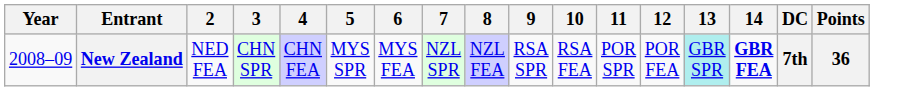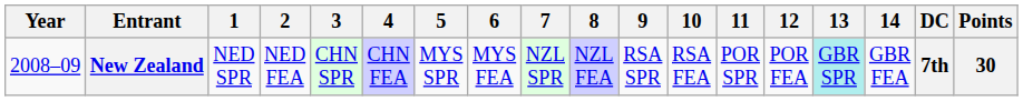 <table class="wikitable" style="text-align:center; font-size:85%">
 <tr>
 <th>Year</th>
 <th>Entrant</th>
+<th>1</th>
 <th>2</th>
 <th>3</th>
 <th>4</th>
 <th>5</th>
 <th>6</th>
 <th>7</th>
 <th>8</th>
 <th>9</th>
 <th>10</th>
 <th>11</th>
 <th>12</th>
 <th>13</th>
 <th>14</th>
 <th>DC</th>
 <th>Points</th>
 </tr>
 <tr>
 <td nowrap><a href='#'>2008–09</a></td>
 <th nowrap><a href='#'>New Zealand</a></th>
+<td><a href='#'>NED<br>SPR</a></td>
 <td><a href='#'>NED<br>FEA</a></td>
 <td style="background:#DFFFDF;"><a href='#'>CHN<br>SPR</a><br></td>
 <td style="background:#CFCFFF;"><a href='#'>CHN<br>FEA</a><br></td>
 <td><a href='#'>MYS<br>SPR</a></td>
 <td><a href='#'>MYS<br>FEA</a></td>
 <td style="background:#DFFFDF;"><a href='#'>NZL<br>SPR</a><br></td>
 <td style="background:#CFCFFF;"><a href='#'>NZL<br>FEA</a><br></td>
 <td><a href='#'>RSA<br>SPR</a></td>
 <td><a href='#'>RSA<br>FEA</a></td>
 <td><a href='#'>POR<br>SPR</a></td>
 <td><a href='#'>POR<br>FEA</a></td>
 <td style="background: paleturquoise;"><a href='#'>GBR<br>SPR</a></td>
-<td><strong><a href='#'>GBR<br>FEA</a></strong></td>
+<td><a href='#'>GBR<br>FEA</a></td>
 <th>7th</th>
-<th>36</th>
+<th>30</th>
 </tr>
 </table>
